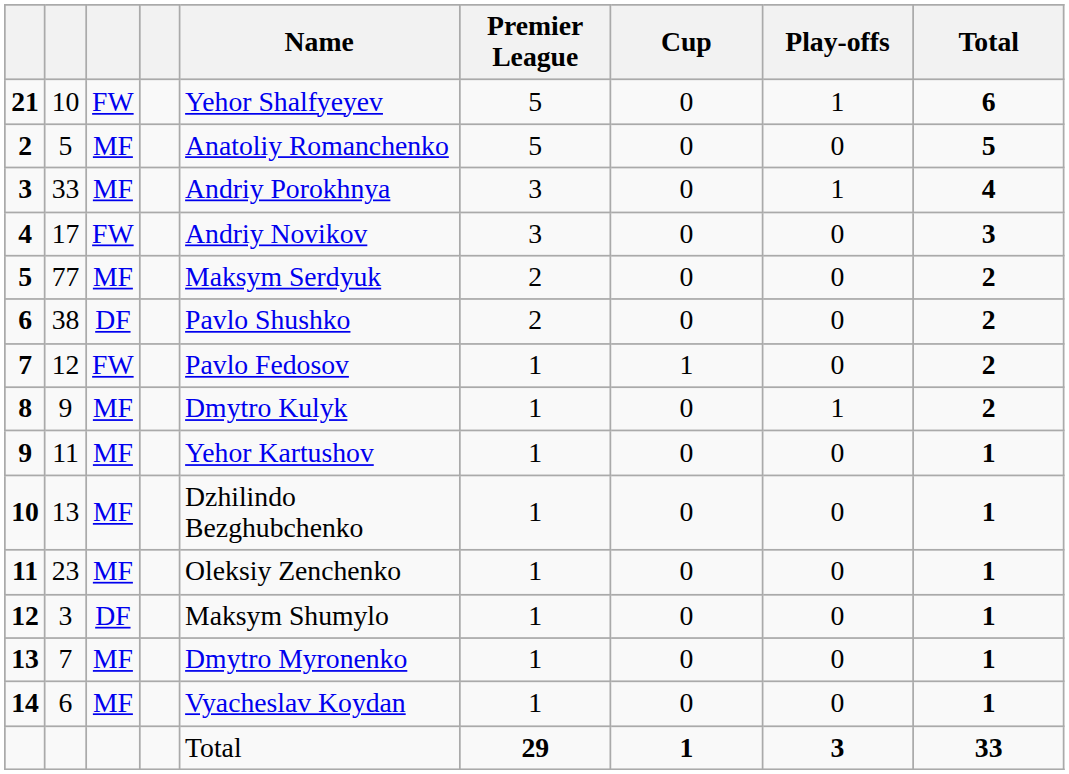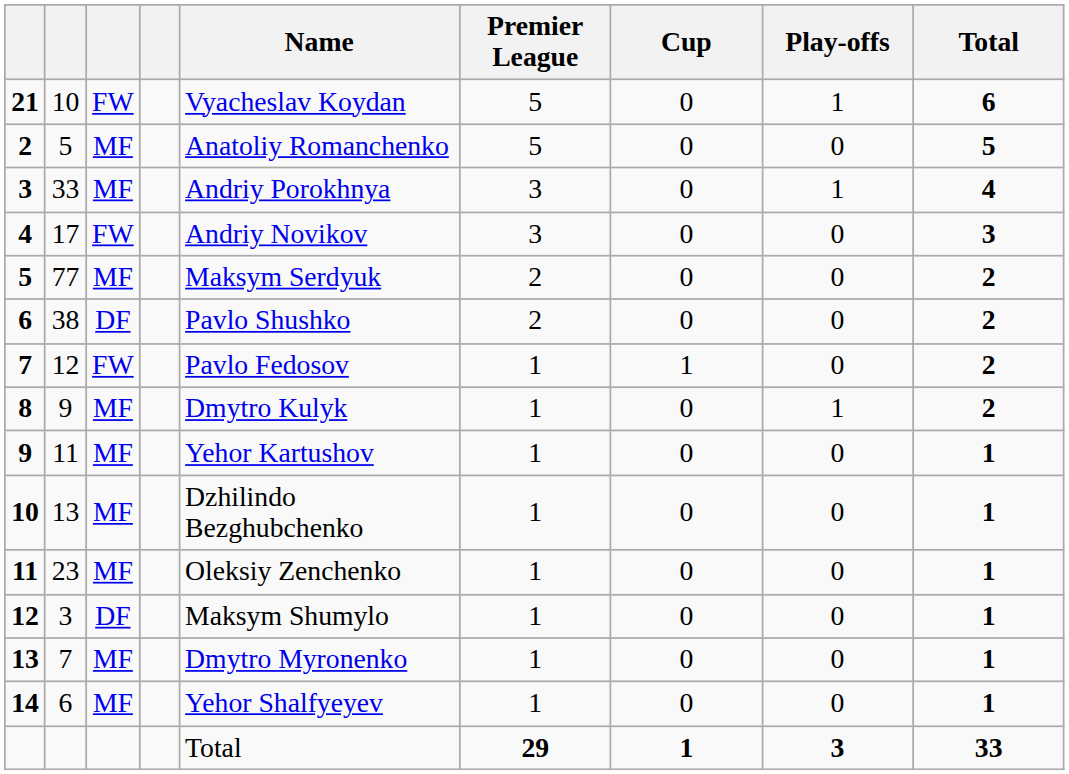 <table class="wikitable" style="text-align:center">
 <tr>
 <th width=15></th>
 <th width=15></th>
 <th width=15></th>
 <th width=15></th>
 <th width=155>Name</th>
 <th width=80><strong>Premier League</strong></th>
 <th width=80><strong>Cup</strong></th>
 <th width=80><strong>Play-offs</strong></th>
 <th width=80>Total</th>
 </tr>
 <tr>
 <td><strong>21</strong></td>
 <td>10</td>
 <td><a href='#'>FW</a></td>
 <td></td>
-<td align=left><a href='#'>Yehor Shalfyeyev</a></td>
+<td align=left><a href='#'>Vyacheslav Koydan</a></td>
 <td>5</td>
 <td>0</td>
 <td>1</td>
 <td><strong>6</strong></td>
 </tr>
 <tr>
 <td><strong>2</strong></td>
 <td>5</td>
 <td><a href='#'>MF</a></td>
 <td></td>
 <td align=left><a href='#'>Anatoliy Romanchenko</a></td>
 <td>5</td>
 <td>0</td>
 <td>0</td>
 <td><strong>5</strong></td>
 </tr>
 <tr>
 <td><strong>3</strong></td>
 <td>33</td>
 <td><a href='#'>MF</a></td>
 <td></td>
 <td align=left><a href='#'>Andriy Porokhnya</a></td>
 <td>3</td>
 <td>0</td>
 <td>1</td>
 <td><strong>4</strong></td>
 </tr>
 <tr>
 <td><strong>4</strong></td>
 <td>17</td>
 <td><a href='#'>FW</a></td>
 <td></td>
 <td align=left><a href='#'>Andriy Novikov</a></td>
 <td>3</td>
 <td>0</td>
 <td>0</td>
 <td><strong>3</strong></td>
 </tr>
 <tr>
 <td><strong>5</strong></td>
 <td>77</td>
 <td><a href='#'>MF</a></td>
 <td></td>
 <td align=left><a href='#'>Maksym Serdyuk</a></td>
 <td>2</td>
 <td>0</td>
 <td>0</td>
 <td><strong>2</strong></td>
 </tr>
 <tr>
 <td><strong>6</strong></td>
 <td>38</td>
 <td><a href='#'>DF</a></td>
 <td></td>
 <td align=left><a href='#'>Pavlo Shushko</a></td>
 <td>2</td>
 <td>0</td>
 <td>0</td>
 <td><strong>2</strong></td>
 </tr>
 <tr>
 <td><strong>7</strong></td>
 <td>12</td>
 <td><a href='#'>FW</a></td>
 <td></td>
 <td align=left><a href='#'>Pavlo Fedosov</a></td>
 <td>1</td>
 <td>1</td>
 <td>0</td>
 <td><strong>2</strong></td>
 </tr>
 <tr>
 <td><strong>8</strong></td>
 <td>9</td>
 <td><a href='#'>MF</a></td>
 <td></td>
 <td align=left><a href='#'>Dmytro Kulyk</a></td>
 <td>1</td>
 <td>0</td>
 <td>1</td>
 <td><strong>2</strong></td>
 </tr>
 <tr>
 <td><strong>9</strong></td>
 <td>11</td>
 <td><a href='#'>MF</a></td>
 <td></td>
 <td align=left><a href='#'>Yehor Kartushov</a></td>
 <td>1</td>
 <td>0</td>
 <td>0</td>
 <td><strong>1</strong></td>
 </tr>
 <tr>
 <td><strong>10</strong></td>
 <td>13</td>
 <td><a href='#'>MF</a></td>
 <td></td>
 <td align=left>Dzhilindo Bezghubchenko</td>
 <td>1</td>
 <td>0</td>
 <td>0</td>
 <td><strong>1</strong></td>
 </tr>
 <tr>
 <td><strong>11</strong></td>
 <td>23</td>
 <td><a href='#'>MF</a></td>
 <td></td>
 <td align=left>Oleksiy Zenchenko</td>
 <td>1</td>
 <td>0</td>
 <td>0</td>
 <td><strong>1</strong></td>
 </tr>
 <tr>
 <td><strong>12</strong></td>
 <td>3</td>
 <td><a href='#'>DF</a></td>
 <td></td>
 <td align=left>Maksym Shumylo</td>
 <td>1</td>
 <td>0</td>
 <td>0</td>
 <td><strong>1</strong></td>
 </tr>
 <tr>
 <td><strong>13</strong></td>
 <td>7</td>
 <td><a href='#'>MF</a></td>
 <td></td>
 <td align=left><a href='#'>Dmytro Myronenko</a></td>
 <td>1</td>
 <td>0</td>
 <td>0</td>
 <td><strong>1</strong></td>
 </tr>
 <tr>
 <td><strong>14</strong></td>
 <td>6</td>
 <td><a href='#'>MF</a></td>
 <td></td>
-<td align=left><a href='#'>Vyacheslav Koydan</a></td>
+<td align=left><a href='#'>Yehor Shalfyeyev</a></td>
 <td>1</td>
 <td>0</td>
 <td>0</td>
 <td><strong>1</strong></td>
 </tr>
 <tr>
 <td></td>
 <td></td>
 <td></td>
 <td></td>
 <td align=left>Total</td>
 <td><strong>29</strong></td>
 <td><strong>1</strong></td>
 <td><strong>3</strong></td>
 <td><strong>33</strong></td>
 </tr>
 <tr>
 </tr>
 </table>
